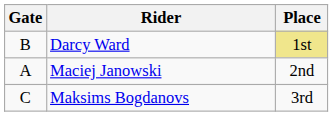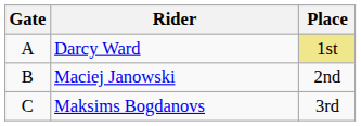 <table class=wikitable style="font-size:93%;">
 <tr>
 <th width=25px>Gate</th>
 <th width=200px>Rider</th>
 <th width=40px>Place</th>
 </tr>
 <tr align=center>
-<td>B</td>
+<td>A</td>
 <td align=left> <a href='#'>Darcy Ward</a></td>
 <td style="background: khaki;">1st</td>
 </tr>
 <tr align=center>
-<td>A</td>
+<td>B</td>
 <td align=left> <a href='#'>Maciej Janowski</a></td>
 <td>2nd</td>
 </tr>
 <tr align=center>
 <td>C</td>
 <td align=left> <a href='#'>Maksims Bogdanovs</a></td>
 <td>3rd</td>
 </tr>
 </table>
